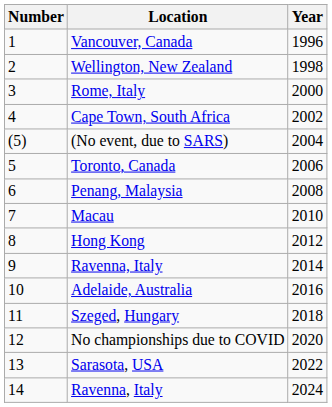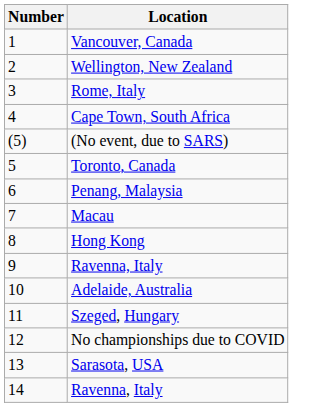 <table class="wikitable">
 <tr>
 <th>Number</th>
 <th>Location</th>
-<th>Year</th>
 </tr>
 <tr>
 <td>1</td>
 <td><a href='#'>Vancouver, Canada</a></td>
-<td>1996</td>
 </tr>
 <tr>
 <td>2</td>
 <td><a href='#'>Wellington, New Zealand</a></td>
-<td>1998</td>
 </tr>
 <tr>
 <td>3</td>
 <td><a href='#'>Rome, Italy</a></td>
-<td>2000</td>
 </tr>
 <tr>
 <td>4</td>
 <td><a href='#'>Cape Town, South Africa</a></td>
-<td>2002</td>
 </tr>
 <tr>
 <td>(5)</td>
 <td>(No event, due to <a href='#'>SARS</a>)</td>
-<td>2004</td>
 </tr>
 <tr>
 <td>5</td>
 <td><a href='#'>Toronto, Canada</a></td>
-<td>2006</td>
 </tr>
 <tr>
 <td>6</td>
 <td><a href='#'>Penang, Malaysia</a></td>
-<td>2008</td>
 </tr>
 <tr>
 <td>7</td>
 <td><a href='#'>Macau</a></td>
-<td>2010</td>
 </tr>
 <tr>
 <td>8</td>
 <td><a href='#'>Hong Kong</a></td>
-<td>2012</td>
 </tr>
 <tr>
 <td>9</td>
 <td><a href='#'>Ravenna, Italy</a></td>
-<td>2014</td>
 </tr>
 <tr>
 <td>10</td>
 <td><a href='#'>Adelaide, Australia</a></td>
-<td>2016</td>
 </tr>
 <tr>
 <td>11</td>
 <td><a href='#'>Szeged</a>, <a href='#'>Hungary</a></td>
-<td>2018</td>
 </tr>
 <tr>
 <td>12</td>
 <td>No championships due to COVID</td>
-<td>2020</td>
 </tr>
 <tr>
 <td>13</td>
 <td><a href='#'>Sarasota</a>, <a href='#'>USA</a></td>
-<td>2022</td>
 </tr>
 <tr>
 <td>14</td>
 <td><a href='#'>Ravenna</a>, <a href='#'>Italy</a></td>
-<td>2024</td>
 </tr>
 </table>
